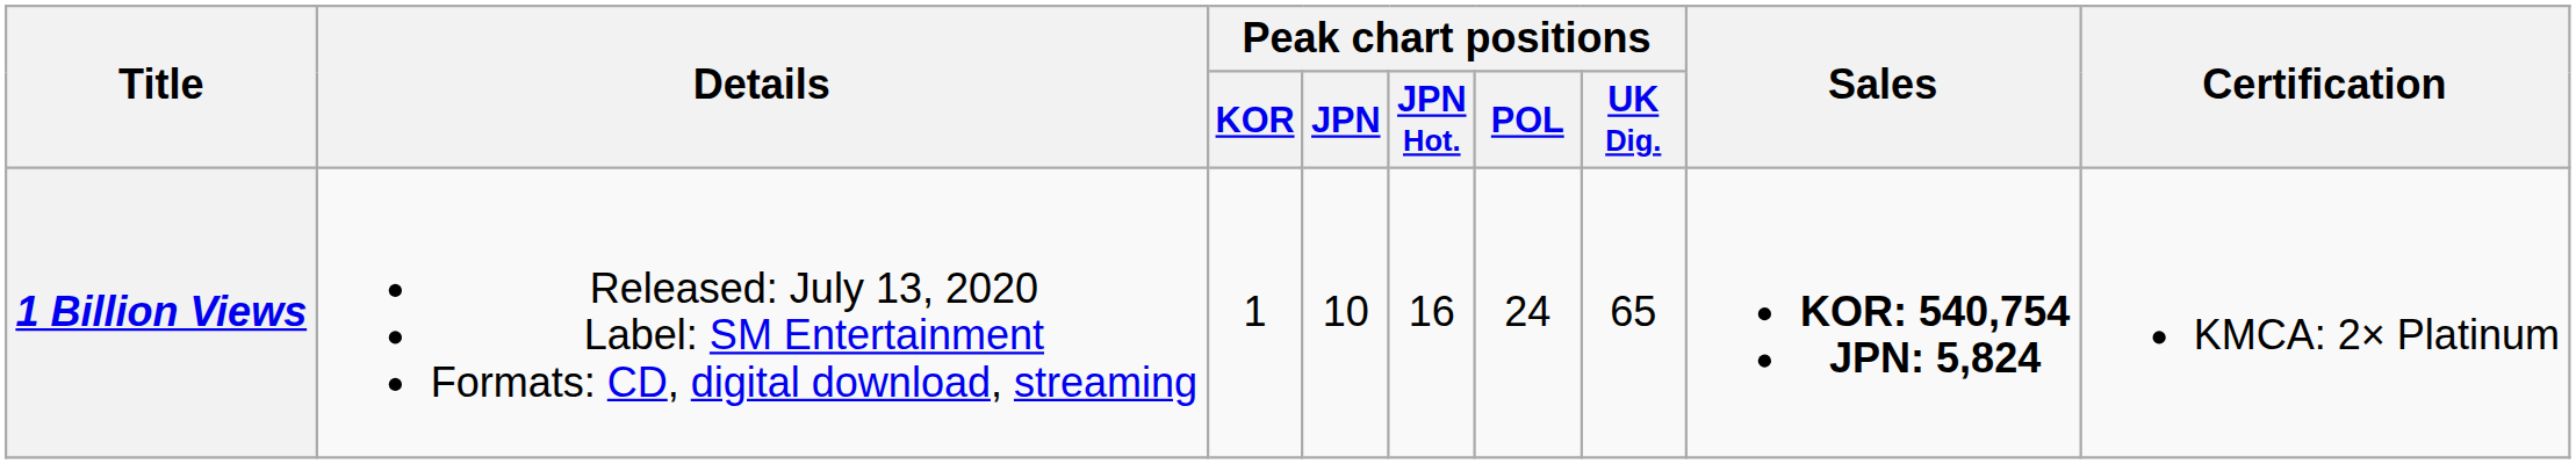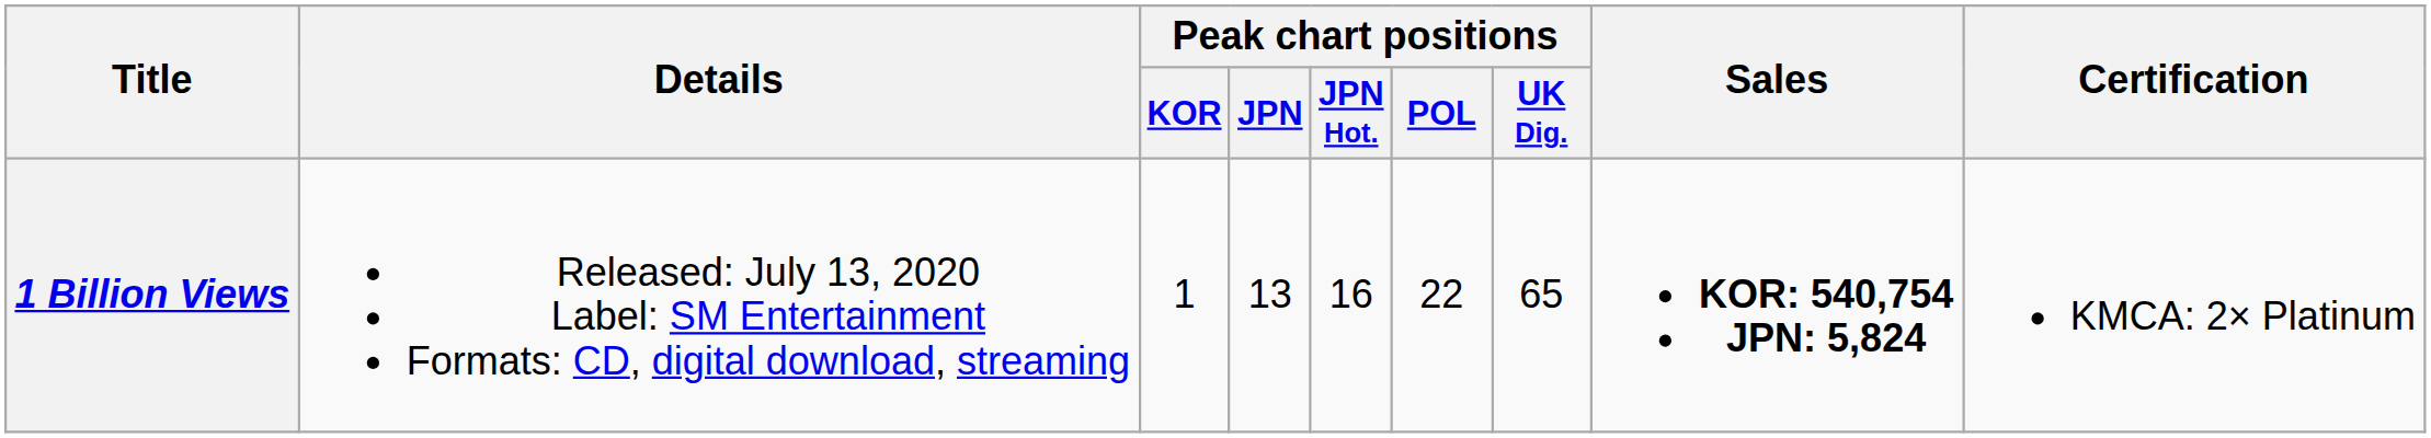 <table class="wikitable plainrowheaders" style="text-align:center;">
 <tr>
 <th rowspan="2">Title</th>
 <th rowspan="2">Details</th>
 <th colspan="5">Peak chart positions</th>
 <th rowspan="2">Sales</th>
 <th rowspan="2">Certification</th>
 </tr>
 <tr>
 <th scope="col" style="font-size:85%"><a href='#'>KOR</a><br></th>
 <th scope="col" style="font-size:85%"><a href='#'>JPN</a><br></th>
 <th scope="col" style="font-size:85%"><a href='#'>JPN<br><small>Hot.</small></a><br></th>
 <th style="width:2.5em; font-size:85%"><a href='#'>POL</a><br></th>
 <th style="width:2.5em; font-size:85%"><a href='#'>UK<br><small>Dig.</small></a><br></th>
 </tr>
 <tr>
 <th scope="row"><em><a href='#'>1 Billion Views</a></em></th>
 <td><br><ul><li>Released: July 13, 2020</li><li>Label: <a href='#'>SM Entertainment</a></li><li>Formats: <a href='#'>CD</a>, <a href='#'>digital download</a>, <a href='#'>streaming</a></li></ul></td>
 <td>1</td>
-<td>10</td>
+<td>13</td>
 <td>16</td>
-<td>24</td>
+<td>22</td>
 <td>65</td>
 <td><strong><br><ul><li>KOR: 540,754</li><li>JPN: 5,824</li></ul></strong></td>
 <td><br><ul><li>KMCA: 2× Platinum</li></ul></td>
 </tr>
 </table>
